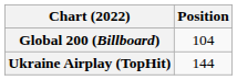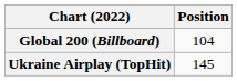 <table class="wikitable plainrowheaders" style="text-align:center">
 <tr>
 <th scope="col">Chart (2022)</th>
 <th scope="col">Position</th>
 </tr>
 <tr>
 <th scope="row">Global 200 (<em>Billboard</em>)</th>
 <td>104</td>
 </tr>
 <tr>
 <th scope="row">Ukraine Airplay (TopHit)</th>
-<td>144</td>
+<td>145</td>
 </tr>
 </table>
